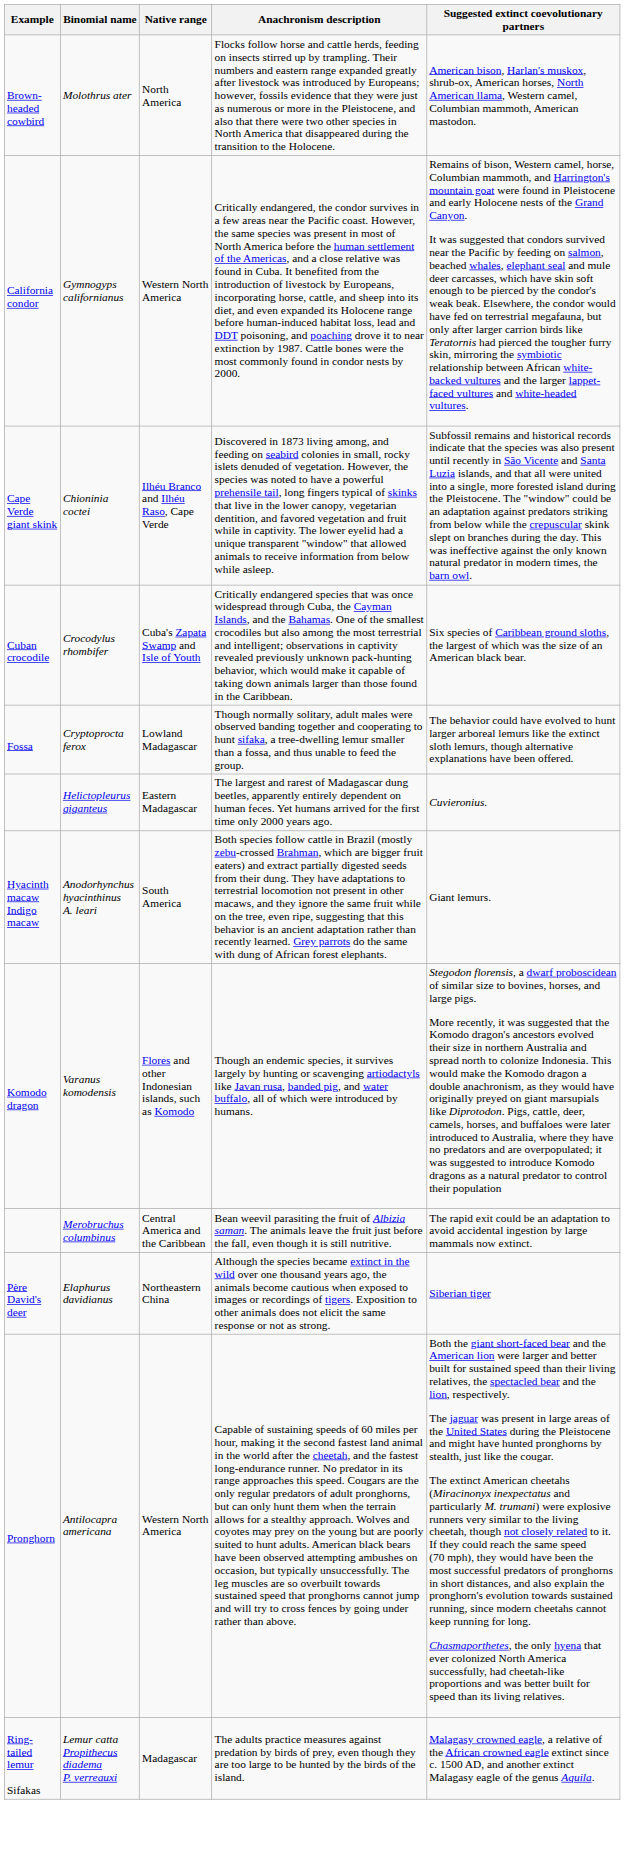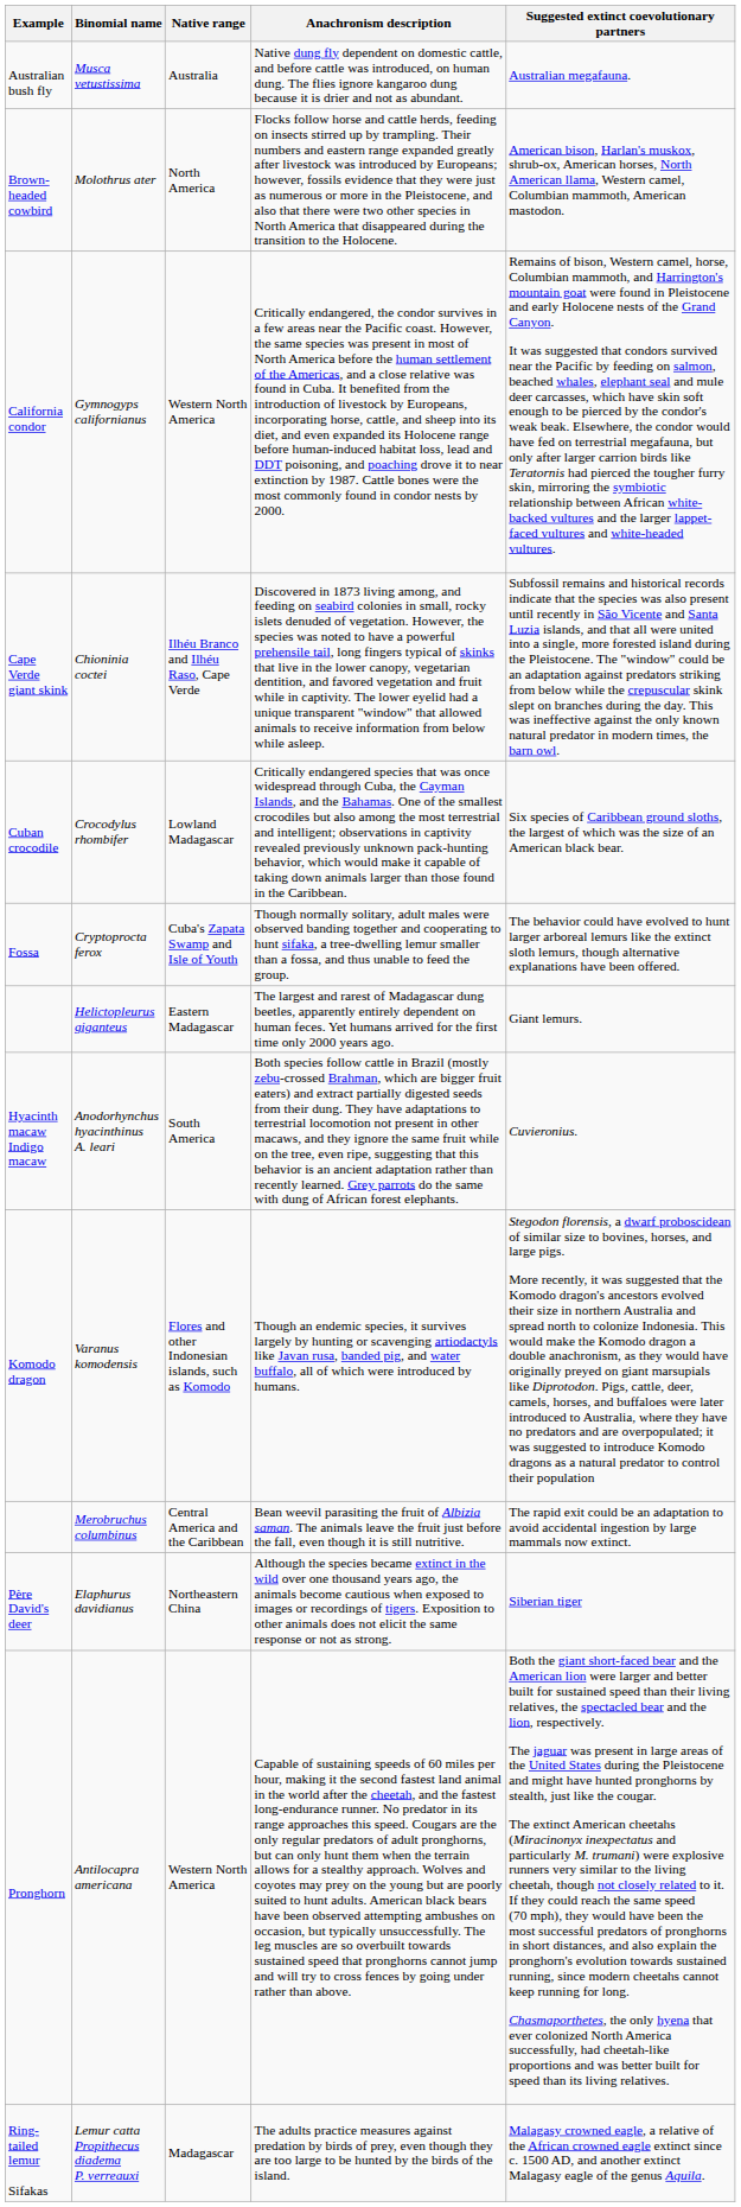 <table class=wikitable>
 <tr>
 <th>Example</th>
 <th>Binomial name</th>
 <th>Native range</th>
 <th>Anachronism description</th>
 <th>Suggested extinct coevolutionary partners</th>
+</tr>
+<tr>
+<td><br>Australian bush fly</td>
+<td><em><a href='#'>Musca vetustissima</a></em></td>
+<td>Australia</td>
+<td>Native <a href='#'>dung fly</a> dependent on domestic cattle, and before cattle was introduced, on human dung. The flies ignore kangaroo dung because it is drier and not as abundant.</td>
+<td><a href='#'>Australian megafauna</a>.</td>
 </tr>
 <tr>
 <td><br><br><a href='#'>Brown-headed cowbird</a></td>
 <td><em>Molothrus ater</em></td>
 <td>North America</td>
 <td>Flocks follow horse and cattle herds, feeding on insects stirred up by trampling. Their numbers and eastern range expanded greatly after livestock was introduced by Europeans; however, fossils evidence that they were just as numerous or more in the Pleistocene, and also that there were two other species in North America that disappeared during the transition to the Holocene.</td>
 <td><a href='#'>American bison</a>, <a href='#'>Harlan's muskox</a>, shrub-ox, American horses, <a href='#'>North American llama</a>, Western camel, Columbian mammoth, American mastodon.</td>
 </tr>
 <tr>
 <td><br><a href='#'>California condor</a></td>
 <td><em>Gymnogyps californianus</em></td>
 <td>Western North America</td>
 <td>Critically endangered, the condor survives in a few areas near the Pacific coast. However, the same species was present in most of North America before the <a href='#'>human settlement of the Americas</a>, and a close relative was found in Cuba. It benefited from the introduction of livestock by Europeans, incorporating horse, cattle, and sheep into its diet, and even expanded its Holocene range before human-induced habitat loss, lead and <a href='#'>DDT</a> poisoning, and <a href='#'>poaching</a> drove it to near extinction by 1987. Cattle bones were the most commonly found in condor nests by 2000.</td>
 <td>Remains of bison, Western camel, horse, Columbian mammoth, and <a href='#'>Harrington's mountain goat</a> were found in Pleistocene and early Holocene nests of the <a href='#'>Grand Canyon</a>.<p>It was suggested that condors survived near the Pacific by feeding on <a href='#'>salmon</a>, beached <a href='#'>whales</a>, <a href='#'>elephant seal</a> and mule deer carcasses, which have skin soft enough to be pierced by the condor's weak beak. Elsewhere, the condor would have fed on terrestrial megafauna, but only after larger carrion birds like <em>Teratornis</em> had pierced the tougher furry skin, mirroring the <a href='#'>symbiotic</a> relationship between African <a href='#'>white-backed vultures</a> and the larger <a href='#'>lappet-faced vultures</a> and <a href='#'>white-headed vultures</a>.</p></td>
 </tr>
 <tr>
 <td><br><a href='#'>Cape Verde giant skink</a></td>
 <td><em>Chioninia coctei</em></td>
 <td><a href='#'>Ilhéu Branco</a> and <a href='#'>Ilhéu Raso</a>, Cape Verde</td>
 <td>Discovered in 1873 living among, and feeding on <a href='#'>seabird</a> colonies in small, rocky islets denuded of vegetation. However, the species was noted to have a powerful <a href='#'>prehensile tail</a>, long fingers typical of <a href='#'>skinks</a> that live in the lower canopy, vegetarian dentition, and favored vegetation and fruit while in captivity. The lower eyelid had a unique transparent "window" that allowed animals to receive information from below while asleep.</td>
 <td>Subfossil remains and historical records indicate that the species was also present until recently in <a href='#'>São Vicente</a> and <a href='#'>Santa Luzia</a> islands, and that all were united into a single, more forested island during the Pleistocene. The "window" could be an adaptation against predators striking from below while the <a href='#'>crepuscular</a> skink slept on branches during the day. This was ineffective against the only known natural predator in modern times, the <a href='#'>barn owl</a>.</td>
 </tr>
 <tr>
 <td><br><a href='#'>Cuban crocodile</a></td>
 <td><em>Crocodylus rhombifer</em></td>
-<td>Cuba's <a href='#'>Zapata Swamp</a> and <a href='#'>Isle of Youth</a></td>
+<td>Lowland Madagascar</td>
 <td>Critically endangered species that was once widespread through Cuba, the <a href='#'>Cayman Islands</a>, and the <a href='#'>Bahamas</a>. One of the smallest crocodiles but also among the most terrestrial and intelligent; observations in captivity revealed previously unknown pack-hunting behavior, which would make it capable of taking down animals larger than those found in the Caribbean.</td>
 <td>Six species of <a href='#'>Caribbean ground sloths</a>, the largest of which was the size of an American black bear.</td>
 </tr>
 <tr>
 <td><br><a href='#'>Fossa</a></td>
 <td><em>Cryptoprocta ferox</em></td>
-<td>Lowland Madagascar</td>
+<td>Cuba's <a href='#'>Zapata Swamp</a> and <a href='#'>Isle of Youth</a></td>
 <td>Though normally solitary, adult males were observed banding together and cooperating to hunt <a href='#'>sifaka</a>, a tree-dwelling lemur smaller than a fossa, and thus unable to feed the group.</td>
 <td>The behavior could have evolved to hunt larger arboreal lemurs like the extinct sloth lemurs, though alternative explanations have been offered.</td>
 </tr>
 <tr>
 <td></td>
 <td><em><a href='#'>Helictopleurus giganteus</a></em></td>
 <td>Eastern Madagascar</td>
 <td>The largest and rarest of Madagascar dung beetles, apparently entirely dependent on human feces. Yet humans arrived for the first time only 2000 years ago.</td>
-<td><em>Cuvieronius</em>.</td>
+<td>Giant lemurs.</td>
 </tr>
 <tr>
 <td><br><a href='#'>Hyacinth macaw</a><br> <a href='#'>Indigo macaw</a></td>
 <td><em>Anodorhynchus hyacinthinus</em><br><em>A. leari</em></td>
 <td>South America</td>
 <td>Both species follow cattle in Brazil (mostly <a href='#'>zebu</a>-crossed <a href='#'>Brahman</a>, which are bigger fruit eaters) and extract partially digested seeds from their dung. They have adaptations to terrestrial locomotion not present in other macaws, and they ignore the same fruit while on the tree, even ripe, suggesting that this behavior is an ancient adaptation rather than recently learned. <a href='#'>Grey parrots</a> do the same with dung of African forest elephants.</td>
-<td>Giant lemurs.</td>
+<td><em>Cuvieronius</em>.</td>
 </tr>
 <tr>
 <td><br><br><a href='#'>Komodo dragon</a></td>
 <td><em>Varanus komodensis</em></td>
 <td><a href='#'>Flores</a> and other Indonesian islands, such as <a href='#'>Komodo</a></td>
 <td>Though an endemic species, it survives largely by hunting or scavenging <a href='#'>artiodactyls</a> like <a href='#'>Javan rusa</a>, <a href='#'>banded pig</a>, and <a href='#'>water buffalo</a>, all of which were introduced by humans.</td>
 <td><em>Stegodon florensis</em>, a <a href='#'>dwarf proboscidean</a> of similar size to bovines, horses, and large pigs.<p>More recently, it was suggested that the Komodo dragon's ancestors evolved their size in northern Australia and spread north to colonize Indonesia. This would make the Komodo dragon a double anachronism, as they would have originally preyed on giant marsupials like <em>Diprotodon</em>. Pigs, cattle, deer, camels, horses, and buffaloes were later introduced to Australia, where they have no predators and are overpopulated; it was suggested to introduce Komodo dragons as a natural predator to control their population</p></td>
 </tr>
 <tr>
 <td></td>
 <td><em><a href='#'>Merobruchus columbinus</a></em></td>
 <td>Central America and the Caribbean</td>
 <td>Bean weevil parasiting the fruit of <em><a href='#'>Albizia saman</a></em>. The animals leave the fruit just before the fall, even though it is still nutritive.</td>
 <td>The rapid exit could be an adaptation to avoid accidental ingestion by large mammals now extinct.</td>
 </tr>
 <tr>
 <td><br><a href='#'>Père David's deer</a></td>
 <td><em>Elaphurus davidianus</em></td>
 <td>Northeastern China</td>
 <td>Although the species became <a href='#'>extinct in the wild</a> over one thousand years ago, the animals become cautious when exposed to images or recordings of <a href='#'>tigers</a>. Exposition to other animals does not elicit the same response or not as strong.</td>
 <td><a href='#'>Siberian tiger</a></td>
 </tr>
 <tr>
 <td><br><br><a href='#'>Pronghorn</a></td>
 <td><em>Antilocapra americana</em></td>
 <td>Western North America</td>
 <td>Capable of sustaining speeds of 60 miles per hour, making it the second fastest land animal in the world after the <a href='#'>cheetah</a>, and the fastest long-endurance runner. No predator in its range approaches this speed. Cougars are the only regular predators of adult pronghorns, but can only hunt them when the terrain allows for a stealthy approach. Wolves and coyotes may prey on the young but are poorly suited to hunt adults. American black bears have been observed attempting ambushes on occasion, but typically unsuccessfully. The leg muscles are so overbuilt towards sustained speed that pronghorns cannot jump and will try to cross fences by going under rather than above.</td>
 <td>Both the <a href='#'>giant short-faced bear</a> and the <a href='#'>American lion</a> were larger and better built for sustained speed than their living relatives, the <a href='#'>spectacled bear</a> and the <a href='#'>lion</a>, respectively.<p>The <a href='#'>jaguar</a> was present in large areas of the <a href='#'>United States</a> during the Pleistocene and might have hunted pronghorns by stealth, just like the cougar.</p><p>The extinct American cheetahs (<em>Miracinonyx inexpectatus</em> and particularly <em>M. trumani</em>) were explosive runners very similar to the living cheetah, though <a href='#'>not closely related</a> to it. If they could reach the same speed (70 mph), they would have been the most successful predators of pronghorns in short distances, and also explain the pronghorn's evolution towards sustained running, since modern cheetahs cannot keep running for long.</p><p><em><a href='#'>Chasmaporthetes</a></em>, the only <a href='#'>hyena</a> that ever colonized North America successfully, had cheetah-like proportions and was better built for speed than its living relatives.</p></td>
 </tr>
 <tr>
 <td><br><a href='#'>Ring-tailed lemur</a><br><br>Sifakas</td>
 <td><em>Lemur catta</em><br><em><a href='#'>Propithecus diadema</a></em><br><em><a href='#'>P. verreauxi</a></em></td>
 <td>Madagascar</td>
 <td>The adults practice measures against predation by birds of prey, even though they are too large to be hunted by the birds of the island.</td>
 <td><a href='#'>Malagasy crowned eagle</a>, a relative of the <a href='#'>African crowned eagle</a> extinct since c. 1500 AD, and another extinct Malagasy eagle of the genus <em><a href='#'>Aquila</a></em>.</td>
 </tr>
 </table>
